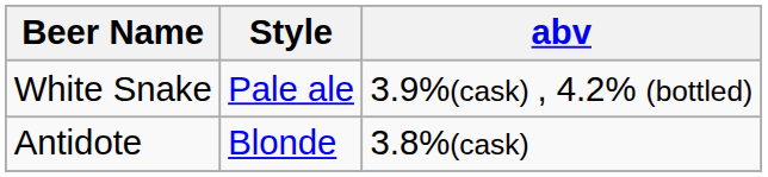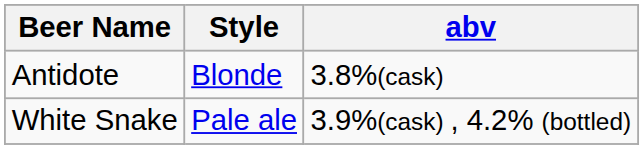 <table class="wikitable">
 <tr>
 <th>Beer Name</th>
 <th>Style</th>
 <th><a href='#'>abv</a></th>
 </tr>
 <tr>
+<td>Antidote</td>
+<td><a href='#'>Blonde</a></td>
+<td>3.8%<small>(cask) </small></td>
+</tr>
+<tr>
 <td>White Snake</td>
 <td><a href='#'>Pale ale</a></td>
 <td>3.9%<small>(cask) </small>, 4.2% <small>(bottled)</small></td>
 </tr>
-<tr>
-<td>Antidote</td>
-<td><a href='#'>Blonde</a></td>
-<td>3.8%<small>(cask) </small></td>
-</tr>
 </table>
